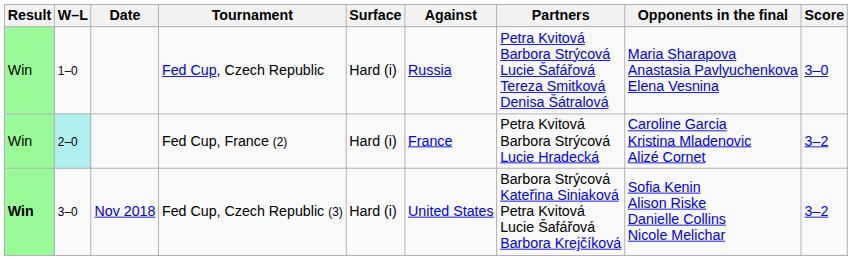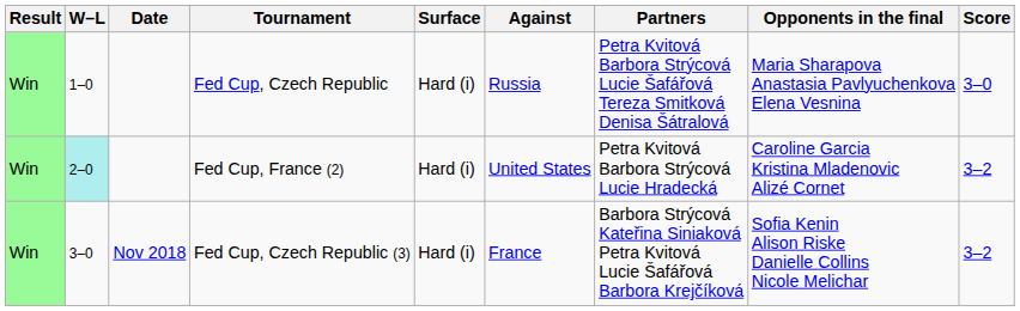 <table class="sortable wikitable">
 <tr>
 <th>Result</th>
 <th class=unsortable>W–L</th>
 <th>Date</th>
 <th>Tournament</th>
 <th>Surface</th>
 <th>Against</th>
 <th>Partners</th>
 <th>Opponents in the final</th>
 <th>Score</th>
 </tr>
 <tr>
 <td bgcolor=98FB98>Win</td>
 <td><small>1–0</small></td>
 <td><a href='#'></a></td>
 <td><a href='#'>Fed Cup</a>, Czech Republic</td>
 <td>Hard (i)</td>
 <td> <a href='#'>Russia</a></td>
 <td><a href='#'>Petra Kvitová</a><br><a href='#'>Barbora Strýcová</a><br><a href='#'>Lucie Šafářová</a><br><a href='#'>Tereza Smitková</a><br><a href='#'>Denisa Šátralová</a></td>
 <td><a href='#'>Maria Sharapova</a> <br><a href='#'>Anastasia Pavlyuchenkova</a> <br><a href='#'>Elena Vesnina</a></td>
 <td><a href='#'>3–0</a></td>
 </tr>
 <tr>
 <td style="background:#98fb98;">Win</td>
 <td style="background: paleturquoise;"><small>2–0</small></td>
 <td><a href='#'></a></td>
 <td>Fed Cup, France <small>(2)</small></td>
 <td>Hard (i)</td>
-<td> <a href='#'>France</a></td>
+<td> <a href='#'>United States</a></td>
 <td>Petra Kvitová<br>Barbora Strýcová<br><a href='#'>Lucie Hradecká</a></td>
 <td><a href='#'>Caroline Garcia</a> <br><a href='#'>Kristina Mladenovic</a> <br><a href='#'>Alizé Cornet</a></td>
 <td><a href='#'>3–2</a></td>
 </tr>
 <tr>
-<td bgcolor=98FB98><strong>Win</strong></td>
+<td bgcolor=98FB98>Win</td>
 <td><small>3–0</small></td>
 <td><a href='#'>Nov 2018</a></td>
 <td>Fed Cup, Czech Republic <small>(3)</small></td>
 <td>Hard (i)</td>
-<td> <a href='#'>United States</a></td>
+<td> <a href='#'>France</a></td>
 <td>Barbora Strýcová<br><a href='#'>Kateřina Siniaková</a><br>Petra Kvitová<br>Lucie Šafářová<br><a href='#'>Barbora Krejčíková</a></td>
 <td><a href='#'>Sofia Kenin</a> <br> <a href='#'>Alison Riske</a> <br> <a href='#'>Danielle Collins</a> <br> <a href='#'>Nicole Melichar</a></td>
 <td><a href='#'>3–2</a></td>
 </tr>
 </table>
